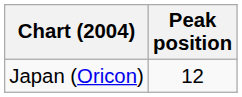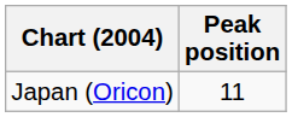 <table class="wikitable sortable plainrowheaders">
 <tr>
 <th scope="col">Chart (2004)</th>
 <th scope="col">Peak<br>position</th>
 </tr>
 <tr>
 <td>Japan (<a href='#'>Oricon</a>)</td>
-<td style="text-align:center;">12</td>
+<td style="text-align:center;">11</td>
 </tr>
 </table>
